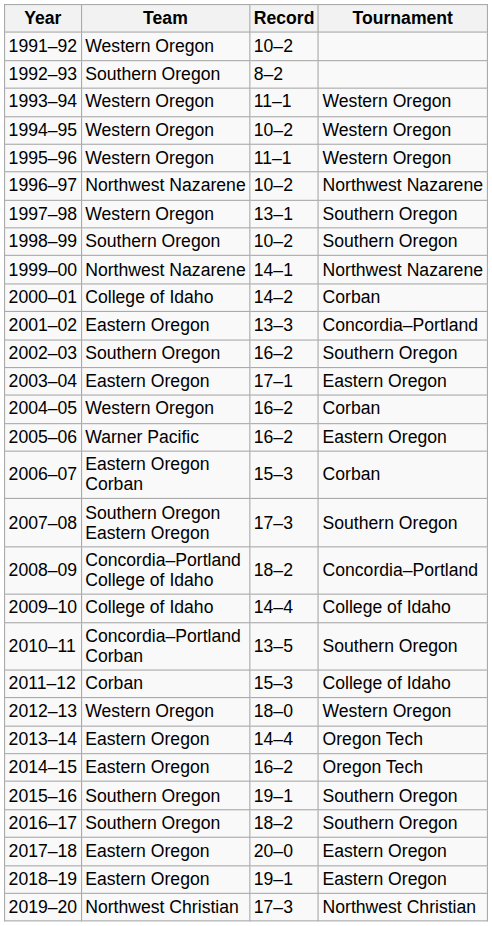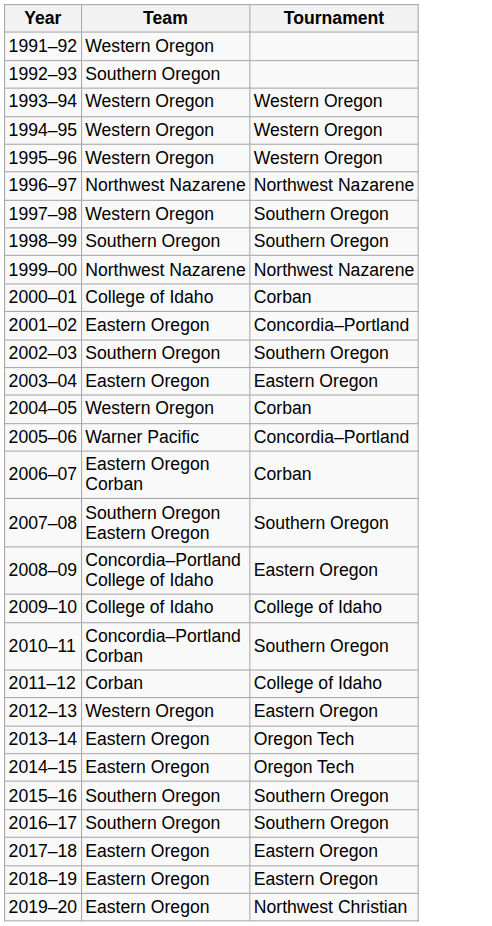 <table class="wikitable">
 <tr>
 <th>Year</th>
 <th>Team</th>
-<th>Record</th>
 <th>Tournament</th>
 </tr>
 <tr>
 <td>1991–92</td>
 <td>Western Oregon</td>
-<td>10–2</td>
 <td></td>
 </tr>
 <tr>
 <td>1992–93</td>
 <td>Southern Oregon</td>
-<td>8–2</td>
 <td><em></em></td>
 </tr>
 <tr>
 <td>1993–94</td>
 <td>Western Oregon</td>
-<td>11–1</td>
 <td>Western Oregon</td>
 </tr>
 <tr>
 <td>1994–95</td>
 <td>Western Oregon</td>
-<td>10–2</td>
 <td>Western Oregon</td>
 </tr>
 <tr>
 <td>1995–96</td>
 <td>Western Oregon</td>
-<td>11–1</td>
 <td>Western Oregon</td>
 </tr>
 <tr>
 <td>1996–97</td>
 <td>Northwest Nazarene</td>
-<td>10–2</td>
 <td>Northwest Nazarene</td>
 </tr>
 <tr>
 <td>1997–98</td>
 <td>Western Oregon</td>
-<td>13–1</td>
 <td>Southern Oregon</td>
 </tr>
 <tr>
 <td>1998–99</td>
 <td>Southern Oregon</td>
-<td>10–2</td>
 <td>Southern Oregon</td>
 </tr>
 <tr>
 <td>1999–00</td>
 <td>Northwest Nazarene</td>
-<td>14–1</td>
 <td>Northwest Nazarene</td>
 </tr>
 <tr>
 <td>2000–01</td>
 <td>College of Idaho</td>
-<td>14–2</td>
 <td>Corban</td>
 </tr>
 <tr>
 <td>2001–02</td>
 <td>Eastern Oregon</td>
-<td>13–3</td>
 <td>Concordia–Portland</td>
 </tr>
 <tr>
 <td>2002–03</td>
 <td>Southern Oregon</td>
-<td>16–2</td>
 <td>Southern Oregon</td>
 </tr>
 <tr>
 <td>2003–04</td>
 <td>Eastern Oregon</td>
-<td>17–1</td>
 <td>Eastern Oregon</td>
 </tr>
 <tr>
 <td>2004–05</td>
 <td>Western Oregon</td>
-<td>16–2</td>
 <td>Corban</td>
 </tr>
 <tr>
 <td>2005–06</td>
 <td>Warner Pacific</td>
-<td>16–2</td>
-<td>Eastern Oregon</td>
+<td>Concordia–Portland</td>
 </tr>
 <tr>
 <td>2006–07</td>
 <td>Eastern Oregon<br>Corban</td>
-<td>15–3</td>
 <td>Corban</td>
 </tr>
 <tr>
 <td>2007–08</td>
 <td>Southern Oregon<br>Eastern Oregon</td>
-<td>17–3</td>
 <td>Southern Oregon</td>
 </tr>
 <tr>
 <td>2008–09</td>
 <td>Concordia–Portland<br>College of Idaho</td>
-<td>18–2</td>
-<td>Concordia–Portland</td>
+<td>Eastern Oregon</td>
 </tr>
 <tr>
 <td>2009–10</td>
 <td>College of Idaho</td>
-<td>14–4</td>
 <td>College of Idaho</td>
 </tr>
 <tr>
 <td>2010–11</td>
 <td>Concordia–Portland<br>Corban</td>
-<td>13–5</td>
 <td>Southern Oregon</td>
 </tr>
 <tr>
 <td>2011–12</td>
 <td>Corban</td>
-<td>15–3</td>
 <td>College of Idaho</td>
 </tr>
 <tr>
 <td>2012–13</td>
 <td>Western Oregon</td>
-<td>18–0</td>
-<td>Western Oregon</td>
+<td>Eastern Oregon</td>
 </tr>
 <tr>
 <td>2013–14</td>
 <td>Eastern Oregon</td>
-<td>14–4</td>
 <td>Oregon Tech</td>
 </tr>
 <tr>
 <td>2014–15</td>
 <td>Eastern Oregon</td>
-<td>16–2</td>
 <td>Oregon Tech</td>
 </tr>
 <tr>
 <td>2015–16</td>
 <td>Southern Oregon</td>
-<td>19–1</td>
 <td>Southern Oregon</td>
 </tr>
 <tr>
 <td>2016–17</td>
 <td>Southern Oregon</td>
-<td>18–2</td>
 <td>Southern Oregon</td>
 </tr>
 <tr>
 <td>2017–18</td>
 <td>Eastern Oregon</td>
-<td>20–0</td>
 <td>Eastern Oregon</td>
 </tr>
 <tr>
 <td>2018–19</td>
 <td>Eastern Oregon</td>
-<td>19–1</td>
 <td>Eastern Oregon</td>
 </tr>
 <tr>
 <td>2019–20</td>
-<td>Northwest Christian</td>
-<td>17–3</td>
+<td>Eastern Oregon</td>
 <td>Northwest Christian</td>
 </tr>
 </table>
